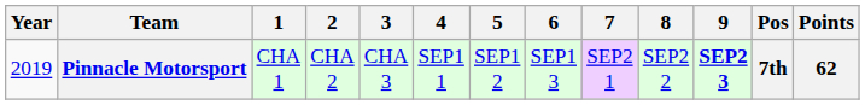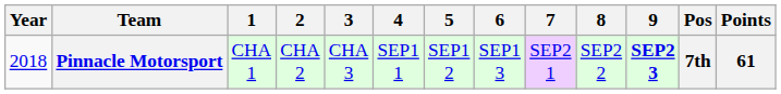 <table class="wikitable" style="text-align:center; font-size:85%">
 <tr>
 <th>Year</th>
 <th>Team</th>
 <th>1</th>
 <th>2</th>
 <th>3</th>
 <th>4</th>
 <th>5</th>
 <th>6</th>
 <th>7</th>
 <th>8</th>
 <th>9</th>
 <th>Pos</th>
 <th>Points</th>
 </tr>
 <tr>
-<td><a href='#'>2019</a></td>
+<td><a href='#'>2018</a></td>
 <th nowrap><a href='#'>Pinnacle Motorsport</a></th>
 <td style="background:#DFFFDF;"><a href='#'>CHA<br>1</a><br></td>
 <td style="background:#DFFFDF;"><a href='#'>CHA<br>2</a><br></td>
 <td style="background:#DFFFDF;"><a href='#'>CHA<br>3</a><br></td>
 <td style="background:#DFFFDF;"><a href='#'>SEP1<br>1</a><br></td>
 <td style="background:#DFFFDF;"><a href='#'>SEP1<br>2</a><br></td>
 <td style="background:#DFFFDF;"><a href='#'>SEP1<br>3</a><br></td>
 <td style="background:#EFCFFF;"><a href='#'>SEP2<br>1</a><br></td>
 <td style="background:#DFFFDF;"><a href='#'>SEP2<br>2</a><br></td>
 <td style="background:#DFFFDF;"><strong><a href='#'>SEP2<br>3</a><br></strong></td>
 <th>7th</th>
-<th>62</th>
+<th>61</th>
 </tr>
 </table>
